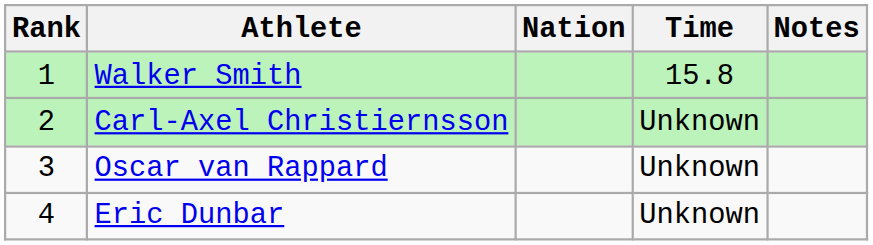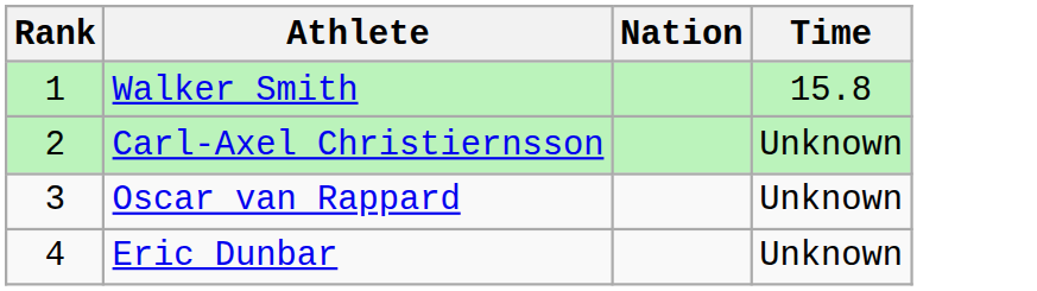 <table class="wikitable sortable" style="text-align:center">
 <tr>
 <th>Rank</th>
 <th>Athlete</th>
 <th>Nation</th>
 <th>Time</th>
-<th>Notes</th>
 </tr>
 <tr bgcolor=bbf3bb>
 <td>1</td>
 <td align=left><a href='#'>Walker Smith</a></td>
 <td align=left></td>
 <td>15.8</td>
-<td></td>
 </tr>
 <tr bgcolor=bbf3bb>
 <td>2</td>
 <td align=left><a href='#'>Carl-Axel Christiernsson</a></td>
 <td align=left></td>
 <td>Unknown</td>
-<td></td>
 </tr>
 <tr>
 <td>3</td>
 <td align=left><a href='#'>Oscar van Rappard</a></td>
 <td align=left></td>
 <td>Unknown</td>
-<td></td>
 </tr>
 <tr>
 <td>4</td>
 <td align=left><a href='#'>Eric Dunbar</a></td>
 <td align=left></td>
 <td>Unknown</td>
-<td></td>
 </tr>
 </table>
